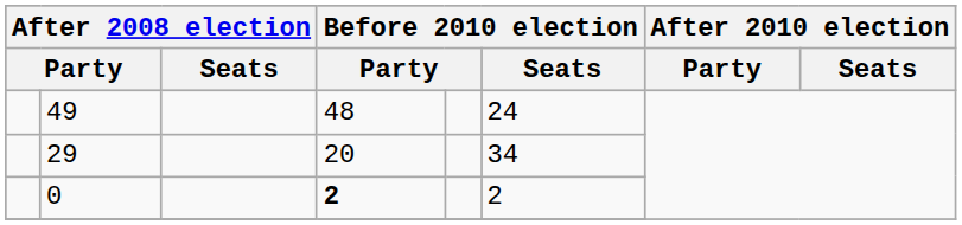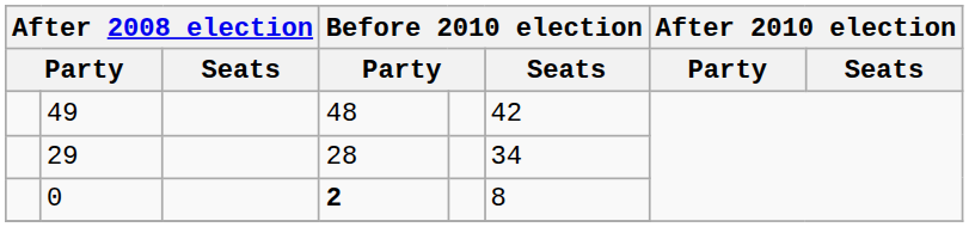 <table class="wikitable">
 <tr>
 <th colspan="3">After <a href='#'>2008 election</a></th>
 <th colspan="3">Before 2010 election</th>
 <th colspan="3">After 2010 election</th>
 </tr>
 <tr>
 <th colspan="2">Party</th>
 <th>Seats</th>
 <th colspan="2">Party</th>
 <th>Seats</th>
 <th colspan="2">Party</th>
 <th>Seats</th>
 </tr>
 <tr>
 <td></td>
 <td>49</td>
 <td></td>
 <td>48</td>
 <td></td>
-<td>24</td>
+<td>42</td>
 </tr>
 <tr>
 <td></td>
 <td>29</td>
 <td></td>
-<td>20</td>
+<td>28</td>
 <td></td>
 <td>34</td>
 </tr>
 <tr>
 <td></td>
 <td>0</td>
 <td></td>
 <td><strong>2</strong></td>
 <td></td>
-<td>2</td>
+<td>8</td>
 </tr>
 <tr>
 </tr>
 </table>
